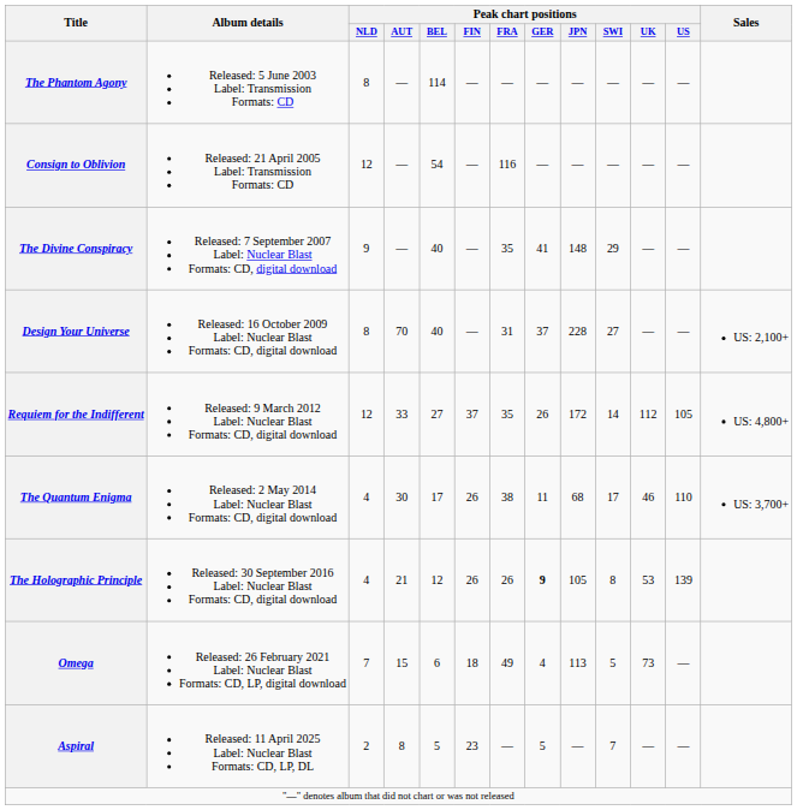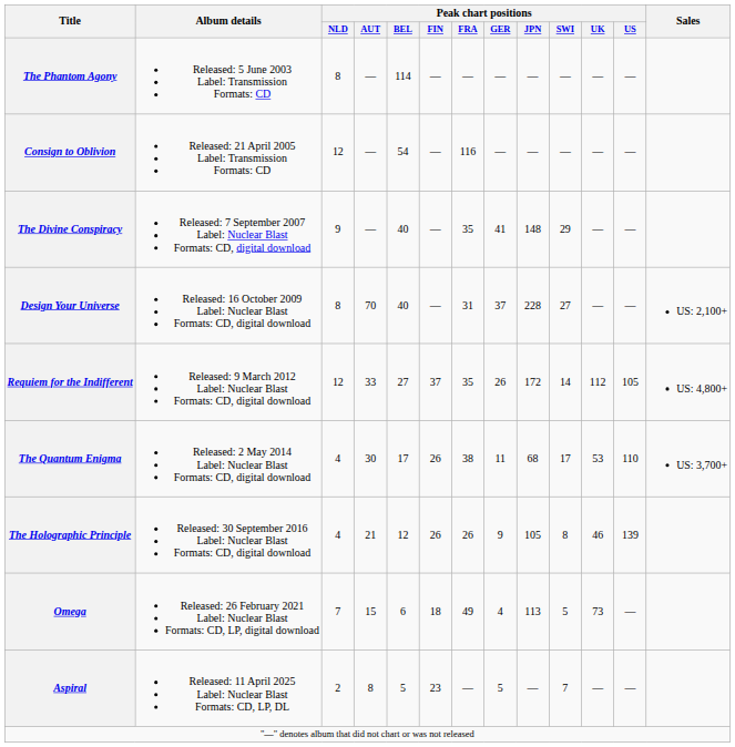 <table class="wikitable plainrowheaders" style="text-align:center;" border="1">
 <tr>
 <th scope="col" rowspan="2">Title</th>
 <th scope="col" rowspan="2">Album details</th>
 <th scope="col" colspan="10">Peak chart positions</th>
 <th scope="col" rowspan="2">Sales</th>
 </tr>
 <tr>
 <th scope="col" style="width:3em;font-size:85%;"><a href='#'>NLD</a><br></th>
 <th scope="col" style="width:3em;font-size:85%;"><a href='#'>AUT</a><br></th>
 <th scope="col" style="width:3em;font-size:85%;"><a href='#'>BEL</a><br></th>
 <th scope="col" style="width:3em;font-size:85%;"><a href='#'>FIN</a><br></th>
 <th scope="col" style="width:3em;font-size:85%;"><a href='#'>FRA</a><br></th>
 <th scope="col" style="width:3em;font-size:85%;"><a href='#'>GER</a><br></th>
 <th scope="col" style="width:3em;font-size:85%;"><a href='#'>JPN</a><br></th>
 <th scope="col" style="width:3em;font-size:85%;"><a href='#'>SWI</a><br></th>
 <th scope="col" style="width:3em;font-size:85%;"><a href='#'>UK</a><br></th>
 <th scope="col" style="width:3em;font-size:85%;"><a href='#'>US</a><br></th>
 </tr>
 <tr>
 <th scope="row"><em><a href='#'>The Phantom Agony</a></em></th>
 <td><br><ul><li>Released: 5 June 2003</li><li>Label: Transmission</li><li>Formats: <a href='#'>CD</a></li></ul></td>
 <td>8</td>
 <td>—</td>
 <td>114</td>
 <td>—</td>
 <td>—</td>
 <td>—</td>
 <td>—</td>
 <td>—</td>
 <td>—</td>
 <td>—</td>
 <td></td>
 </tr>
 <tr>
 <th scope="row"><em><a href='#'>Consign to Oblivion</a></em></th>
 <td><br><ul><li>Released: 21 April 2005</li><li>Label: Transmission</li><li>Formats: CD</li></ul></td>
 <td>12</td>
 <td>—</td>
 <td>54</td>
 <td>—</td>
 <td>116</td>
 <td>—</td>
 <td>—</td>
 <td>—</td>
 <td>—</td>
 <td>—</td>
 <td></td>
 </tr>
 <tr>
 <th scope="row"><em><a href='#'>The Divine Conspiracy</a></em></th>
 <td><br><ul><li>Released: 7 September 2007</li><li>Label: <a href='#'>Nuclear Blast</a></li><li>Formats: CD, <a href='#'>digital download</a></li></ul></td>
 <td>9</td>
 <td>—</td>
 <td>40</td>
 <td>—</td>
 <td>35</td>
 <td>41</td>
 <td>148</td>
 <td>29</td>
 <td>—</td>
 <td>—</td>
 <td></td>
 </tr>
 <tr>
 <th scope="row"><em><a href='#'>Design Your Universe</a></em></th>
 <td><br><ul><li>Released: 16 October 2009</li><li>Label: Nuclear Blast</li><li>Formats: CD, digital download</li></ul></td>
 <td>8</td>
 <td>70</td>
 <td>40</td>
 <td>—</td>
 <td>31</td>
 <td>37</td>
 <td>228</td>
 <td>27</td>
 <td>—</td>
 <td>—</td>
 <td><br><ul><li>US: 2,100+</li></ul></td>
 </tr>
 <tr>
 <th scope="row"><em><a href='#'>Requiem for the Indifferent</a></em></th>
 <td><br><ul><li>Released: 9 March 2012</li><li>Label: Nuclear Blast</li><li>Formats: CD, digital download</li></ul></td>
 <td>12</td>
 <td>33</td>
 <td>27</td>
 <td>37</td>
 <td>35</td>
 <td>26</td>
 <td>172</td>
 <td>14</td>
 <td>112</td>
 <td>105</td>
 <td><br><ul><li>US: 4,800+</li></ul></td>
 </tr>
 <tr>
 <th scope="row"><em><a href='#'>The Quantum Enigma</a></em></th>
 <td><br><ul><li>Released: 2 May 2014</li><li>Label: Nuclear Blast</li><li>Formats: CD, digital download</li></ul></td>
 <td>4</td>
 <td>30</td>
 <td>17</td>
 <td>26</td>
 <td>38</td>
 <td>11</td>
 <td>68</td>
 <td>17</td>
-<td>46</td>
+<td>53</td>
 <td>110</td>
 <td><br><ul><li>US: 3,700+</li></ul></td>
 </tr>
 <tr>
 <th scope="row"><em><a href='#'>The Holographic Principle</a></em></th>
 <td><br><ul><li>Released: 30 September 2016</li><li>Label: Nuclear Blast</li><li>Formats: CD, digital download</li></ul></td>
 <td>4</td>
 <td>21</td>
 <td>12</td>
 <td>26</td>
 <td>26</td>
-<td><strong>9</strong></td>
+<td>9</td>
 <td>105</td>
 <td>8</td>
-<td>53</td>
+<td>46</td>
 <td>139</td>
 <td></td>
 </tr>
 <tr>
 <th scope="row"><em><a href='#'>Omega</a></em></th>
 <td><br><ul><li>Released: 26 February 2021</li><li>Label: Nuclear Blast</li><li>Formats: CD, LP, digital download</li></ul></td>
 <td>7</td>
 <td>15</td>
 <td>6</td>
 <td>18</td>
 <td>49</td>
 <td>4</td>
 <td>113</td>
 <td>5</td>
 <td>73</td>
 <td>—</td>
 <td></td>
 </tr>
 <tr>
 <th scope="row"><em><a href='#'>Aspiral</a></em></th>
 <td><br><ul><li>Released: 11 April 2025</li><li>Label: Nuclear Blast</li><li>Formats: CD, LP, DL</li></ul></td>
 <td>2</td>
 <td>8</td>
 <td>5</td>
 <td>23<br></td>
 <td>—</td>
 <td>5</td>
 <td>—</td>
 <td>7</td>
 <td>—</td>
 <td>—</td>
 <td></td>
 </tr>
 <tr>
 <td colspan="15" style="font-size:85%">"—" denotes album that did not chart or was not released</td>
 </tr>
 </table>
